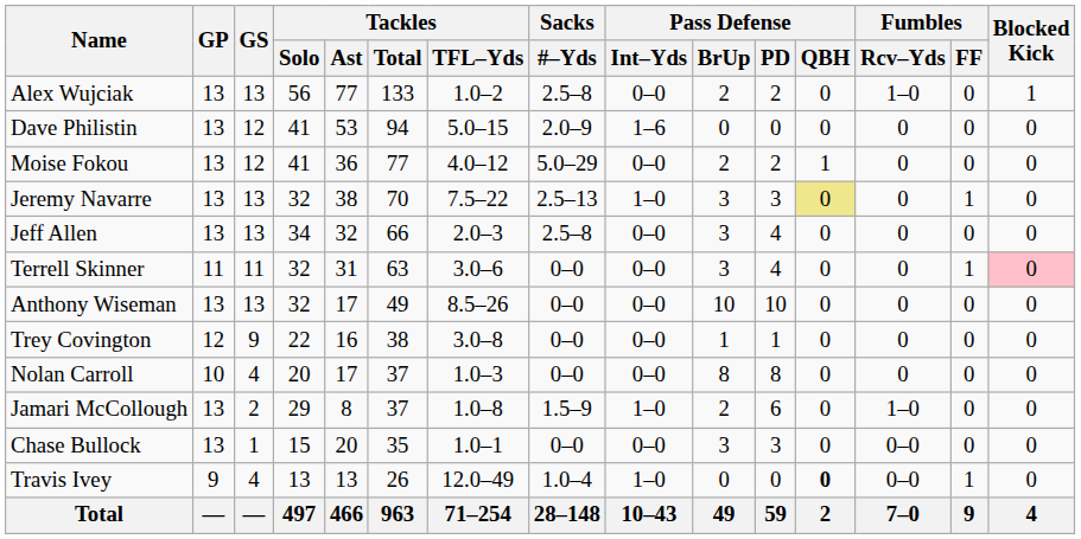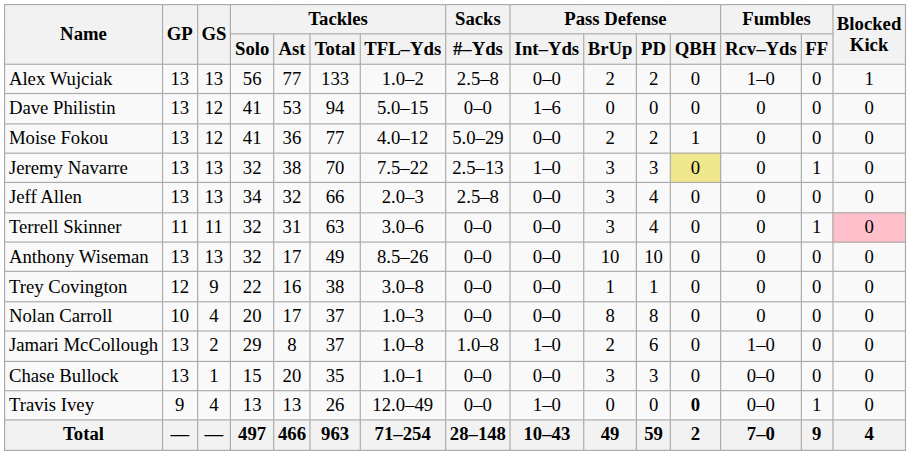 <table class="wikitable" border="1" style="white-space:nowrap; text-align:center;">
 <tr>
 <th rowspan="2">Name</th>
 <th rowspan="2">GP</th>
 <th rowspan="2">GS</th>
 <th colspan="4">Tackles</th>
 <th>Sacks</th>
 <th colspan="4">Pass Defense</th>
 <th colspan="2">Fumbles</th>
 <th rowspan="2">Blocked<br>Kick</th>
 </tr>
 <tr>
 <th>Solo</th>
 <th>Ast</th>
 <th>Total</th>
 <th>TFL–Yds</th>
 <th>#–Yds</th>
 <th>Int–Yds</th>
 <th>BrUp</th>
 <th>PD</th>
 <th>QBH</th>
 <th>Rcv–Yds</th>
 <th>FF</th>
 </tr>
 <tr>
 <td align=left>Alex Wujciak</td>
 <td>13</td>
 <td>13</td>
 <td>56</td>
 <td>77</td>
 <td>133</td>
 <td>1.0–2</td>
 <td>2.5–8</td>
 <td>0–0</td>
 <td>2</td>
 <td>2</td>
 <td>0</td>
 <td>1–0</td>
 <td>0</td>
 <td>1</td>
 </tr>
 <tr>
 <td align=left>Dave Philistin</td>
 <td>13</td>
 <td>12</td>
 <td>41</td>
 <td>53</td>
 <td>94</td>
 <td>5.0–15</td>
-<td>2.0–9</td>
+<td>0–0</td>
 <td>1–6</td>
 <td>0</td>
 <td>0</td>
 <td>0</td>
 <td>0</td>
 <td>0</td>
 <td>0</td>
 </tr>
 <tr>
 <td align=left>Moise Fokou</td>
 <td>13</td>
 <td>12</td>
 <td>41</td>
 <td>36</td>
 <td>77</td>
 <td>4.0–12</td>
 <td>5.0–29</td>
 <td>0–0</td>
 <td>2</td>
 <td>2</td>
 <td>1</td>
 <td>0</td>
 <td>0</td>
 <td>0</td>
 </tr>
 <tr>
 <td align=left>Jeremy Navarre</td>
 <td>13</td>
 <td>13</td>
 <td>32</td>
 <td>38</td>
 <td>70</td>
 <td>7.5–22</td>
 <td>2.5–13</td>
 <td>1–0</td>
 <td>3</td>
 <td>3</td>
 <td style="background: khaki;">0</td>
 <td>0</td>
 <td>1</td>
 <td>0</td>
 </tr>
 <tr>
 <td align=left>Jeff Allen</td>
 <td>13</td>
 <td>13</td>
 <td>34</td>
 <td>32</td>
 <td>66</td>
 <td>2.0–3</td>
 <td>2.5–8</td>
 <td>0–0</td>
 <td>3</td>
 <td>4</td>
 <td>0</td>
 <td>0</td>
 <td>0</td>
 <td>0</td>
 </tr>
 <tr>
 <td align=left>Terrell Skinner</td>
 <td>11</td>
 <td>11</td>
 <td>32</td>
 <td>31</td>
 <td>63</td>
 <td>3.0–6</td>
 <td>0–0</td>
 <td>0–0</td>
 <td>3</td>
 <td>4</td>
 <td>0</td>
 <td>0</td>
 <td>1</td>
 <td style="background: pink;">0</td>
 </tr>
 <tr>
 <td align=left>Anthony Wiseman</td>
 <td>13</td>
 <td>13</td>
 <td>32</td>
 <td>17</td>
 <td>49</td>
 <td>8.5–26</td>
 <td>0–0</td>
 <td>0–0</td>
 <td>10</td>
 <td>10</td>
 <td>0</td>
 <td>0</td>
 <td>0</td>
 <td>0</td>
 </tr>
 <tr>
 <td align=left>Trey Covington</td>
 <td>12</td>
 <td>9</td>
 <td>22</td>
 <td>16</td>
 <td>38</td>
 <td>3.0–8</td>
 <td>0–0</td>
 <td>0–0</td>
 <td>1</td>
 <td>1</td>
 <td>0</td>
 <td>0</td>
 <td>0</td>
 <td>0</td>
 </tr>
 <tr>
 <td align=left>Nolan Carroll</td>
 <td>10</td>
 <td>4</td>
 <td>20</td>
 <td>17</td>
 <td>37</td>
 <td>1.0–3</td>
 <td>0–0</td>
 <td>0–0</td>
 <td>8</td>
 <td>8</td>
 <td>0</td>
 <td>0</td>
 <td>0</td>
 <td>0</td>
 </tr>
 <tr>
 <td align=left>Jamari McCollough</td>
 <td>13</td>
 <td>2</td>
 <td>29</td>
 <td>8</td>
 <td>37</td>
 <td>1.0–8</td>
-<td>1.5–9</td>
+<td>1.0–8</td>
 <td>1–0</td>
 <td>2</td>
 <td>6</td>
 <td>0</td>
 <td>1–0</td>
 <td>0</td>
 <td>0</td>
 </tr>
 <tr>
 <td align=left>Chase Bullock</td>
 <td>13</td>
 <td>1</td>
 <td>15</td>
 <td>20</td>
 <td>35</td>
 <td>1.0–1</td>
 <td>0–0</td>
 <td>0–0</td>
 <td>3</td>
 <td>3</td>
 <td>0</td>
 <td>0–0</td>
 <td>0</td>
 <td>0</td>
 </tr>
 <tr>
 <td align=left>Travis Ivey</td>
 <td>9</td>
 <td>4</td>
 <td>13</td>
 <td>13</td>
 <td>26</td>
 <td>12.0–49</td>
-<td>1.0–4</td>
+<td>0–0</td>
 <td>1–0</td>
 <td>0</td>
 <td>0</td>
 <td><strong>0</strong></td>
 <td>0–0</td>
 <td>1</td>
 <td>0</td>
 </tr>
 <tr>
 <th><strong>Total</strong></th>
 <th>—</th>
 <th>—</th>
 <th>497</th>
 <th>466</th>
 <th>963</th>
 <th>71–254</th>
 <th>28–148</th>
 <th>10–43</th>
 <th>49</th>
 <th>59</th>
 <th>2</th>
 <th>7–0</th>
 <th>9</th>
 <th>4</th>
 </tr>
 </table>
